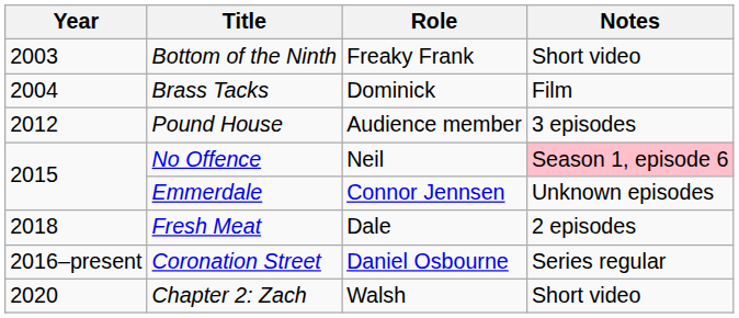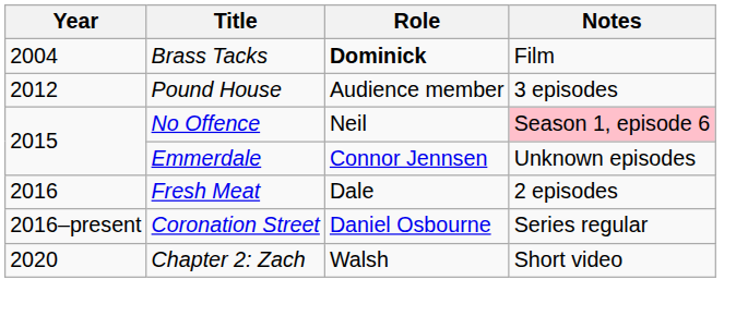 <table class="wikitable sortable">
 <tr>
 <th>Year</th>
 <th>Title</th>
 <th>Role</th>
 <th>Notes</th>
 </tr>
 <tr>
-<td>2003</td>
-<td><em>Bottom of the Ninth</em></td>
-<td>Freaky Frank</td>
-<td>Short video</td>
-</tr>
-<tr>
 <td>2004</td>
 <td><em>Brass Tacks</em></td>
-<td>Dominick</td>
+<td><strong>Dominick</strong></td>
 <td>Film</td>
 </tr>
 <tr>
 <td>2012</td>
 <td><em>Pound House</em></td>
 <td>Audience member</td>
 <td>3 episodes</td>
 </tr>
 <tr>
 <td rowspan=2>2015</td>
 <td><em><a href='#'>No Offence</a></em></td>
 <td>Neil</td>
 <td style="background: pink;">Season 1, episode 6</td>
 </tr>
 <tr>
 <td><em><a href='#'>Emmerdale</a></em></td>
 <td><a href='#'>Connor Jennsen</a></td>
 <td>Unknown episodes</td>
 </tr>
 <tr>
-<td>2018</td>
+<td>2016</td>
 <td><em><a href='#'>Fresh Meat</a> </em></td>
 <td>Dale</td>
 <td>2 episodes</td>
 </tr>
 <tr>
 <td>2016–present</td>
 <td><em><a href='#'>Coronation Street </a></em></td>
 <td><a href='#'>Daniel Osbourne</a></td>
 <td>Series regular</td>
 </tr>
 <tr>
 <td>2020</td>
 <td><em>Chapter 2: Zach</em></td>
 <td>Walsh</td>
 <td>Short video</td>
 </tr>
 </table>
